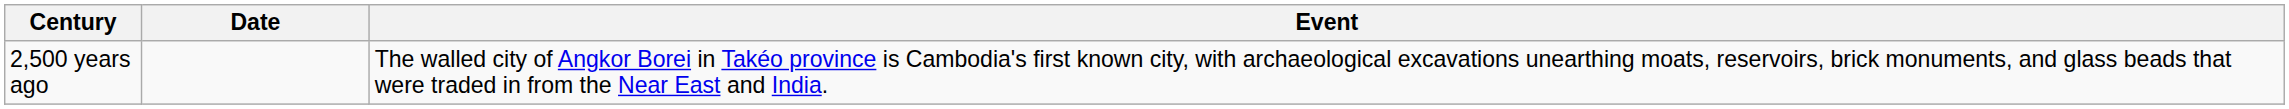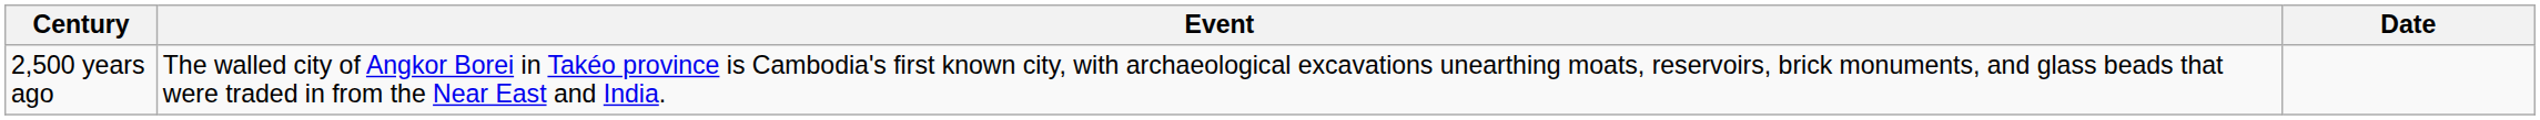 <table class="wikitable" width="100%">
 <tr>
 <th style="width:6%">Century</th>
+<th>Event</th>
 <th style="width:10%">Date</th>
-<th>Event</th>
 </tr>
 <tr>
 <td>2,500 years ago</td>
+<td>The walled city of <a href='#'>Angkor Borei</a> in <a href='#'>Takéo province</a> is Cambodia's first known city, with archaeological excavations unearthing moats, reservoirs, brick monuments, and glass beads that were traded in from the <a href='#'>Near East</a> and <a href='#'>India</a>.</td>
 <td></td>
-<td>The walled city of <a href='#'>Angkor Borei</a> in <a href='#'>Takéo province</a> is Cambodia's first known city, with archaeological excavations unearthing moats, reservoirs, brick monuments, and glass beads that were traded in from the <a href='#'>Near East</a> and <a href='#'>India</a>.</td>
 </tr>
 </table>
